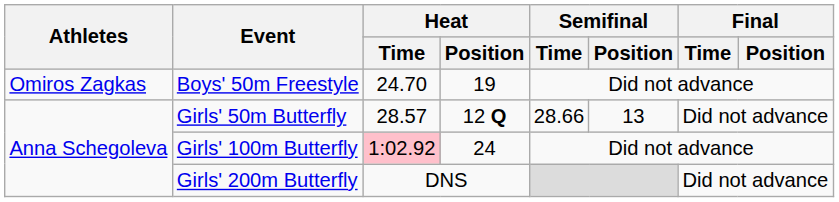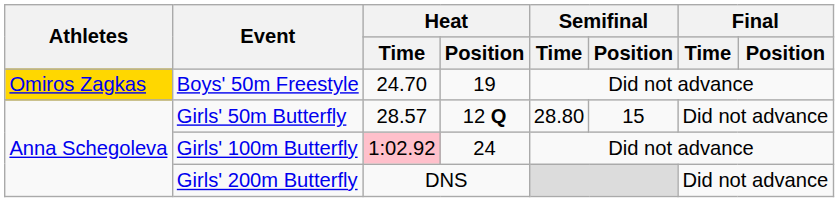 <table class="wikitable" border="1" style="font-size:90%">
 <tr>
 <th rowspan=2>Athletes</th>
 <th rowspan=2>Event</th>
 <th colspan=2>Heat</th>
 <th colspan=2>Semifinal</th>
 <th colspan=2>Final</th>
 </tr>
 <tr>
 <th>Time</th>
 <th>Position</th>
 <th>Time</th>
 <th>Position</th>
 <th>Time</th>
 <th>Position</th>
 </tr>
 <tr>
-<td rowspan=1><a href='#'>Omiros Zagkas</a></td>
+<td rowspan=1 style="background: gold;"><a href='#'>Omiros Zagkas</a></td>
 <td><a href='#'>Boys' 50m Freestyle</a></td>
 <td align=center>24.70</td>
 <td align=center>19</td>
 <td colspan="4" align=center>Did not advance</td>
 </tr>
 <tr>
 <td rowspan=3><a href='#'>Anna Schegoleva</a></td>
 <td><a href='#'>Girls' 50m Butterfly</a></td>
 <td align=center>28.57</td>
 <td align=center>12 <strong>Q</strong></td>
-<td align=center>28.66</td>
-<td align=center>13</td>
+<td align=center>28.80</td>
+<td align=center>15</td>
 <td colspan="2" align=center>Did not advance</td>
 </tr>
 <tr>
 <td><a href='#'>Girls' 100m Butterfly</a></td>
 <td align=center style="background: pink;">1:02.92</td>
 <td align=center>24</td>
 <td colspan="4" align=center>Did not advance</td>
 </tr>
 <tr>
 <td><a href='#'>Girls' 200m Butterfly</a></td>
 <td colspan="2" align=center>DNS</td>
 <td colspan=2 bgcolor=#DCDCDC></td>
 <td colspan="2" align=center>Did not advance</td>
 </tr>
 </table>
